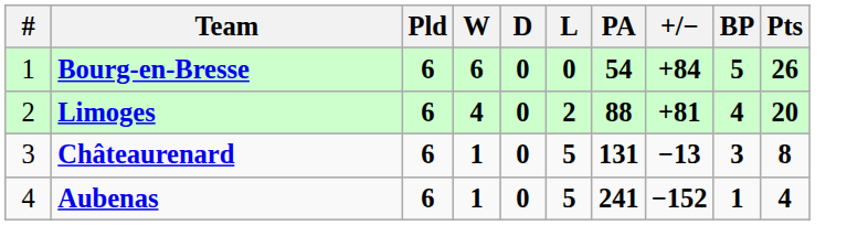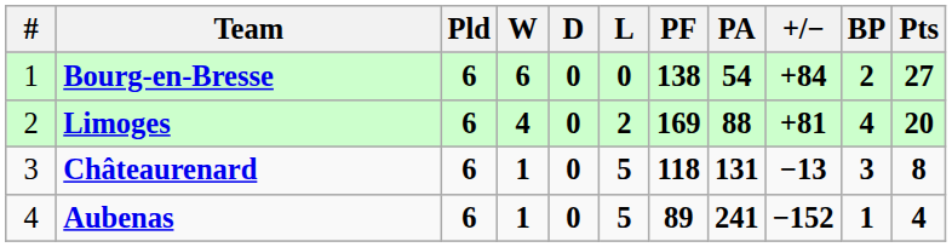 <table class="wikitable" style="text-align: center;">
 <tr>
 <th width="20">#</th>
 <th width="200">Team</th>
 <th width="20">Pld</th>
 <th width="20">W</th>
 <th width="20">D</th>
 <th width="20">L</th>
+<th width="20">PF</th>
 <th width="20">PA</th>
 <th width="25">+/−</th>
 <th width="20">BP</th>
 <th width="20">Pts</th>
 </tr>
 <tr bgcolor=#ccffcc align=center>
 <td>1</td>
 <td align=left><strong><a href='#'>Bourg-en-Bresse</a></strong></td>
 <td><strong>6</strong></td>
 <td><strong>6</strong></td>
 <td><strong>0</strong></td>
 <td><strong>0</strong></td>
+<td><strong>138</strong></td>
 <td><strong>54</strong></td>
 <td><strong>+84</strong></td>
-<td><strong>5</strong></td>
-<td><strong>26</strong></td>
+<td><strong>2</strong></td>
+<td><strong>27</strong></td>
 </tr>
 <tr bgcolor=#ccffcc align=center>
 <td>2</td>
 <td align=left><strong><a href='#'>Limoges</a></strong></td>
 <td><strong>6</strong></td>
 <td><strong>4</strong></td>
 <td><strong>0</strong></td>
 <td><strong>2</strong></td>
+<td><strong>169</strong></td>
 <td><strong>88</strong></td>
 <td><strong>+81</strong></td>
 <td><strong>4</strong></td>
 <td><strong>20</strong></td>
 </tr>
 <tr align=center>
 <td>3</td>
 <td align=left><strong><a href='#'>Châteaurenard</a></strong></td>
 <td><strong>6</strong></td>
 <td><strong>1</strong></td>
 <td><strong>0</strong></td>
 <td><strong>5</strong></td>
+<td><strong>118</strong></td>
 <td><strong>131</strong></td>
 <td><strong>−13</strong></td>
 <td><strong>3</strong></td>
 <td><strong>8</strong></td>
 </tr>
 <tr align=center>
 <td>4</td>
 <td align=left><strong><a href='#'>Aubenas</a></strong></td>
 <td><strong>6</strong></td>
 <td><strong>1</strong></td>
 <td><strong>0</strong></td>
 <td><strong>5</strong></td>
+<td><strong>89</strong></td>
 <td><strong>241</strong></td>
 <td><strong>−152</strong></td>
 <td><strong>1</strong></td>
 <td><strong>4</strong></td>
 </tr>
 </table>
